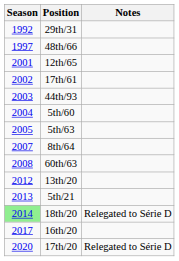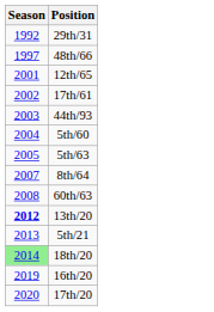 <table class="wikitable" style="text-align:center;">
 <tr>
 <th>Season</th>
 <th>Position</th>
-<th>Notes</th>
 </tr>
 <tr>
 <td><a href='#'>1992</a></td>
 <td>29th/31</td>
-<td></td>
 </tr>
 <tr>
 <td><a href='#'>1997</a></td>
 <td>48th/66</td>
-<td></td>
 </tr>
 <tr>
 <td><a href='#'>2001</a></td>
 <td>12th/65</td>
-<td></td>
 </tr>
 <tr>
 <td><a href='#'>2002</a></td>
 <td>17th/61</td>
-<td></td>
 </tr>
 <tr>
 <td><a href='#'>2003</a></td>
 <td>44th/93</td>
-<td></td>
 </tr>
 <tr>
 <td><a href='#'>2004</a></td>
 <td>5th/60</td>
-<td></td>
 </tr>
 <tr>
 <td><a href='#'>2005</a></td>
 <td>5th/63</td>
-<td></td>
 </tr>
 <tr>
 <td><a href='#'>2007</a></td>
 <td>8th/64</td>
-<td></td>
 </tr>
 <tr>
 <td><a href='#'>2008</a></td>
 <td>60th/63</td>
-<td></td>
 </tr>
 <tr>
-<td><a href='#'>2012</a></td>
+<td><strong><a href='#'>2012</a></strong></td>
 <td>13th/20</td>
-<td></td>
 </tr>
 <tr>
 <td><a href='#'>2013</a></td>
 <td>5th/21</td>
-<td></td>
 </tr>
 <tr>
 <td style="background: lightgreen;"><a href='#'>2014</a></td>
 <td>18th/20</td>
-<td>Relegated to Série D</td>
 </tr>
 <tr>
-<td><a href='#'>2017</a></td>
+<td><a href='#'>2019</a></td>
 <td>16th/20</td>
-<td></td>
 </tr>
 <tr>
 <td><a href='#'>2020</a></td>
 <td>17th/20</td>
-<td>Relegated to Série D</td>
 </tr>
 </table>
